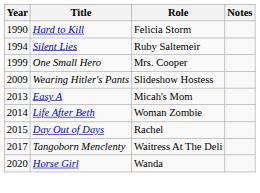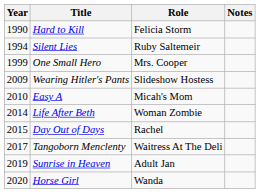 <table class="wikitable sortable">
 <tr>
 <th>Year</th>
 <th>Title</th>
 <th>Role</th>
 <th>Notes</th>
 </tr>
 <tr>
 <td>1990</td>
 <td><em><a href='#'>Hard to Kill</a></em></td>
 <td>Felicia Storm</td>
 <td></td>
 </tr>
 <tr>
 <td>1994</td>
 <td><em><a href='#'>Silent Lies</a></em></td>
 <td>Ruby Saltemeir</td>
 <td></td>
 </tr>
 <tr>
 <td>1999</td>
 <td><em>One Small Hero</em></td>
 <td>Mrs. Cooper</td>
 <td></td>
 </tr>
 <tr>
 <td>2009</td>
 <td><em>Wearing Hitler's Pants</em></td>
 <td>Slideshow Hostess</td>
 <td></td>
 </tr>
 <tr>
-<td>2013</td>
+<td>2010</td>
 <td><em><a href='#'>Easy A</a></em></td>
 <td>Micah's Mom</td>
 <td></td>
 </tr>
 <tr>
 <td>2014</td>
 <td><em><a href='#'>Life After Beth</a></em></td>
 <td>Woman Zombie</td>
 <td></td>
 </tr>
 <tr>
 <td>2015</td>
 <td><a href='#'><em>Day Out of Days</em></a></td>
 <td>Rachel</td>
 <td></td>
 </tr>
 <tr>
 <td>2017</td>
 <td><em>Tangoborn Menclenty</em></td>
 <td>Waitress At The Deli</td>
 <td></td>
 </tr>
 <tr>
+<td>2019</td>
+<td><em><a href='#'>Sunrise in Heaven</a></em></td>
+<td>Adult Jan</td>
+<td></td>
+</tr>
+<tr>
 <td>2020</td>
 <td><em><a href='#'>Horse Girl</a></em></td>
 <td>Wanda</td>
 <td></td>
 </tr>
 </table>
